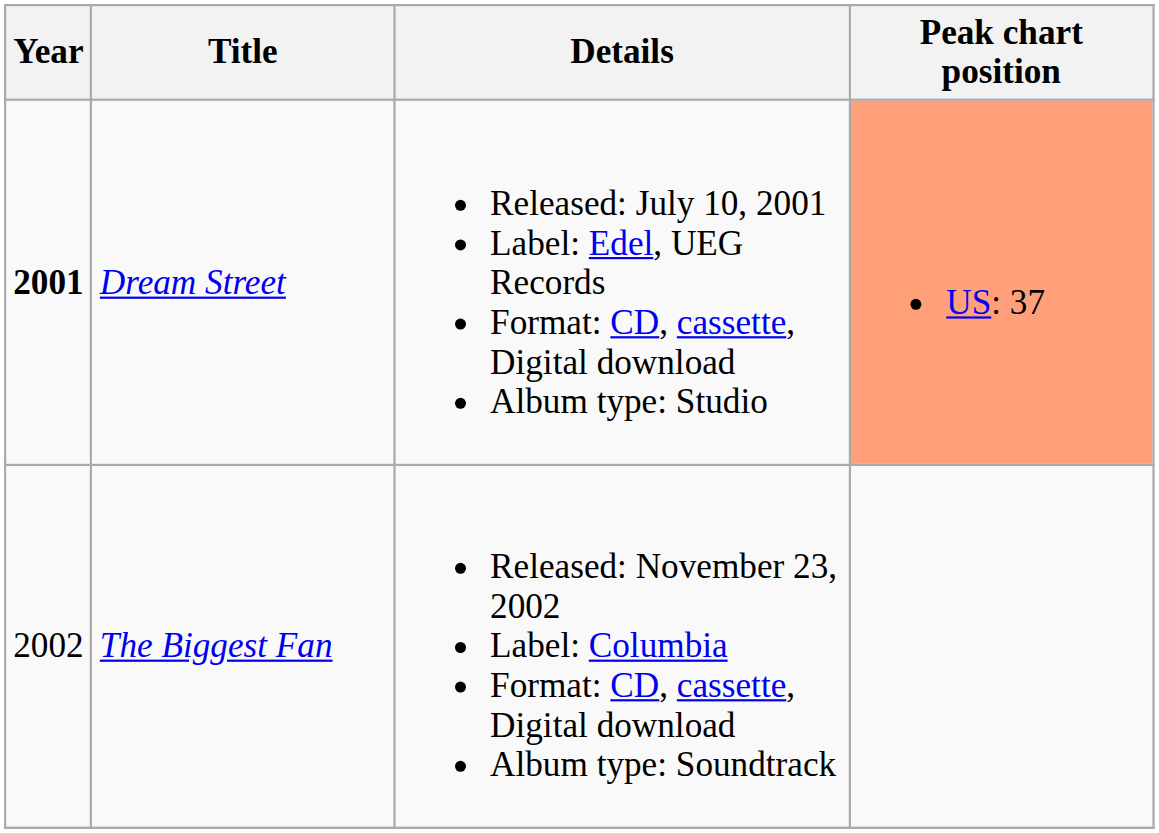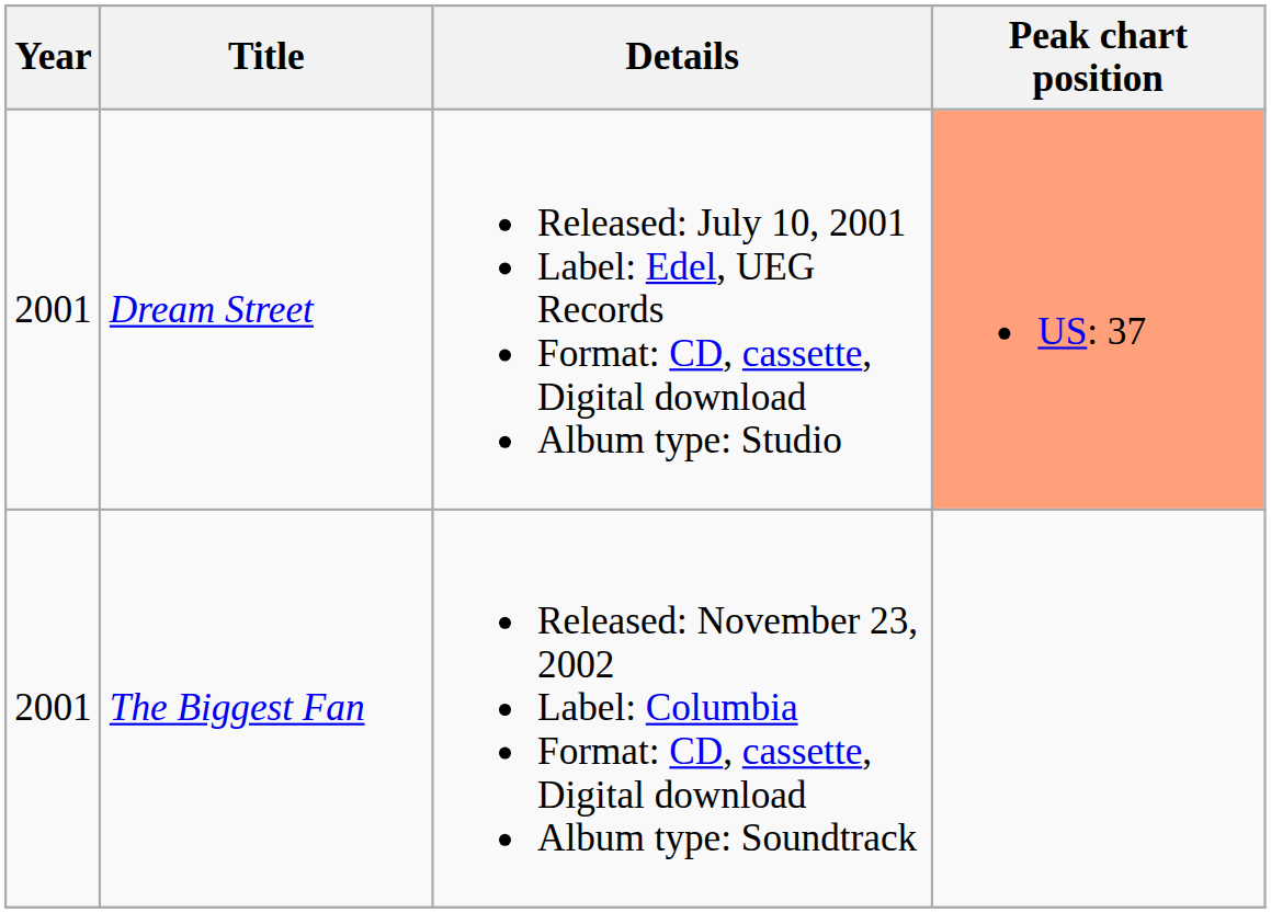 <table class="wikitable">
 <tr>
 <th>Year</th>
 <th style="width:130px;">Title</th>
 <th style="width:200px;">Details</th>
 <th style="width:130px;">Peak chart position</th>
 </tr>
 <tr>
-<td><strong>2001</strong></td>
+<td>2001</td>
 <td><em><a href='#'>Dream Street</a></em></td>
 <td><br><ul><li>Released: July 10, 2001</li><li>Label: <a href='#'>Edel</a>, UEG Records</li><li>Format: <a href='#'>CD</a>, <a href='#'>cassette</a>, Digital download</li><li>Album type: Studio</li></ul></td>
 <td style="background: lightsalmon;"><br><ul><li><a href='#'>US</a>: 37</li></ul></td>
 </tr>
 <tr>
-<td>2002</td>
+<td>2001</td>
 <td><em><a href='#'>The Biggest Fan</a></em></td>
 <td><br><ul><li>Released: November 23, 2002</li><li>Label: <a href='#'>Columbia</a></li><li>Format: <a href='#'>CD</a>, <a href='#'>cassette</a>, Digital download</li><li>Album type: Soundtrack</li></ul></td>
 <td></td>
 </tr>
 <tr>
 </tr>
 </table>
